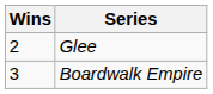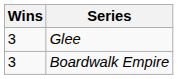 <table class="wikitable">
 <tr>
 <th>Wins</th>
 <th>Series</th>
 </tr>
 <tr>
-<td>2</td>
+<td>3</td>
 <td><em>Glee</em></td>
 </tr>
 <tr>
 <td>3</td>
 <td><em>Boardwalk Empire</em></td>
 </tr>
 </table>
